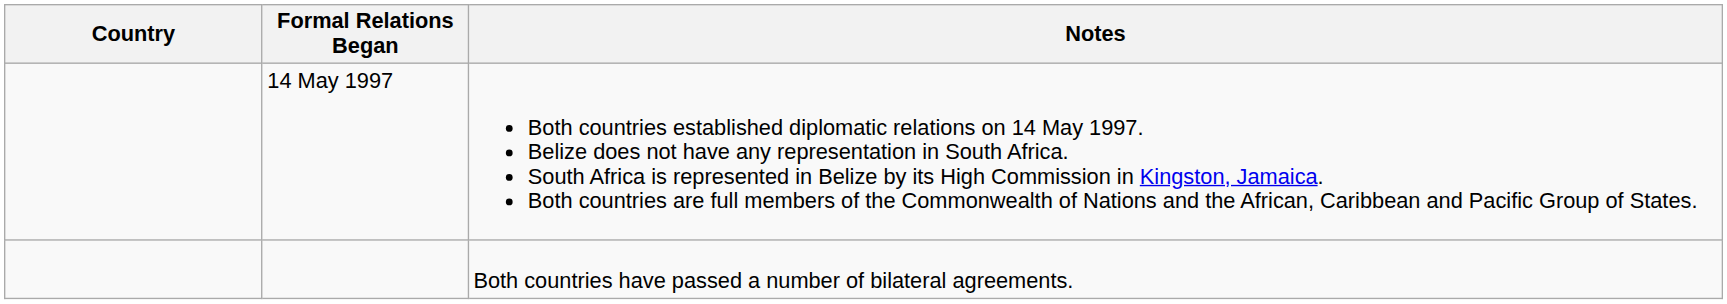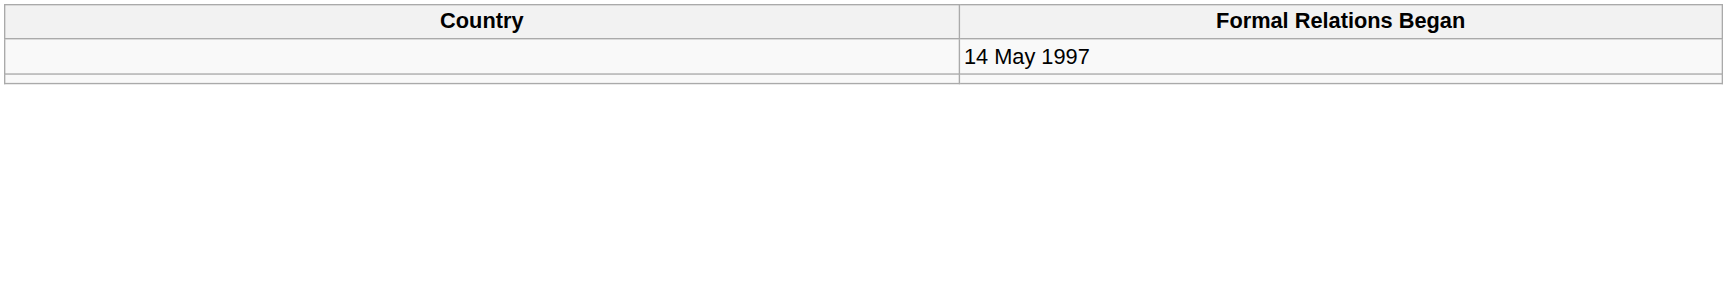 <table class="wikitable sortable" style="width:100%; margin:auto;">
 <tr>
 <th style="width:15%;">Country</th>
 <th style="width:12%;">Formal Relations Began</th>
-<th>Notes</th>
 </tr>
 <tr valign="top">
 <td></td>
 <td>14 May 1997</td>
-<td><br><ul><li>Both countries established diplomatic relations on 14 May 1997.</li><li>Belize does not have any representation in South Africa.</li><li>South Africa is represented in Belize by its High Commission in <a href='#'>Kingston, Jamaica</a>.</li><li>Both countries are full members of the Commonwealth of Nations and the African, Caribbean and Pacific Group of States.</li></ul></td>
 </tr>
 <tr valign="top">
 <td></td>
 <td></td>
-<td><br>Both countries have passed a number of bilateral agreements.</td>
 </tr>
 </table>
